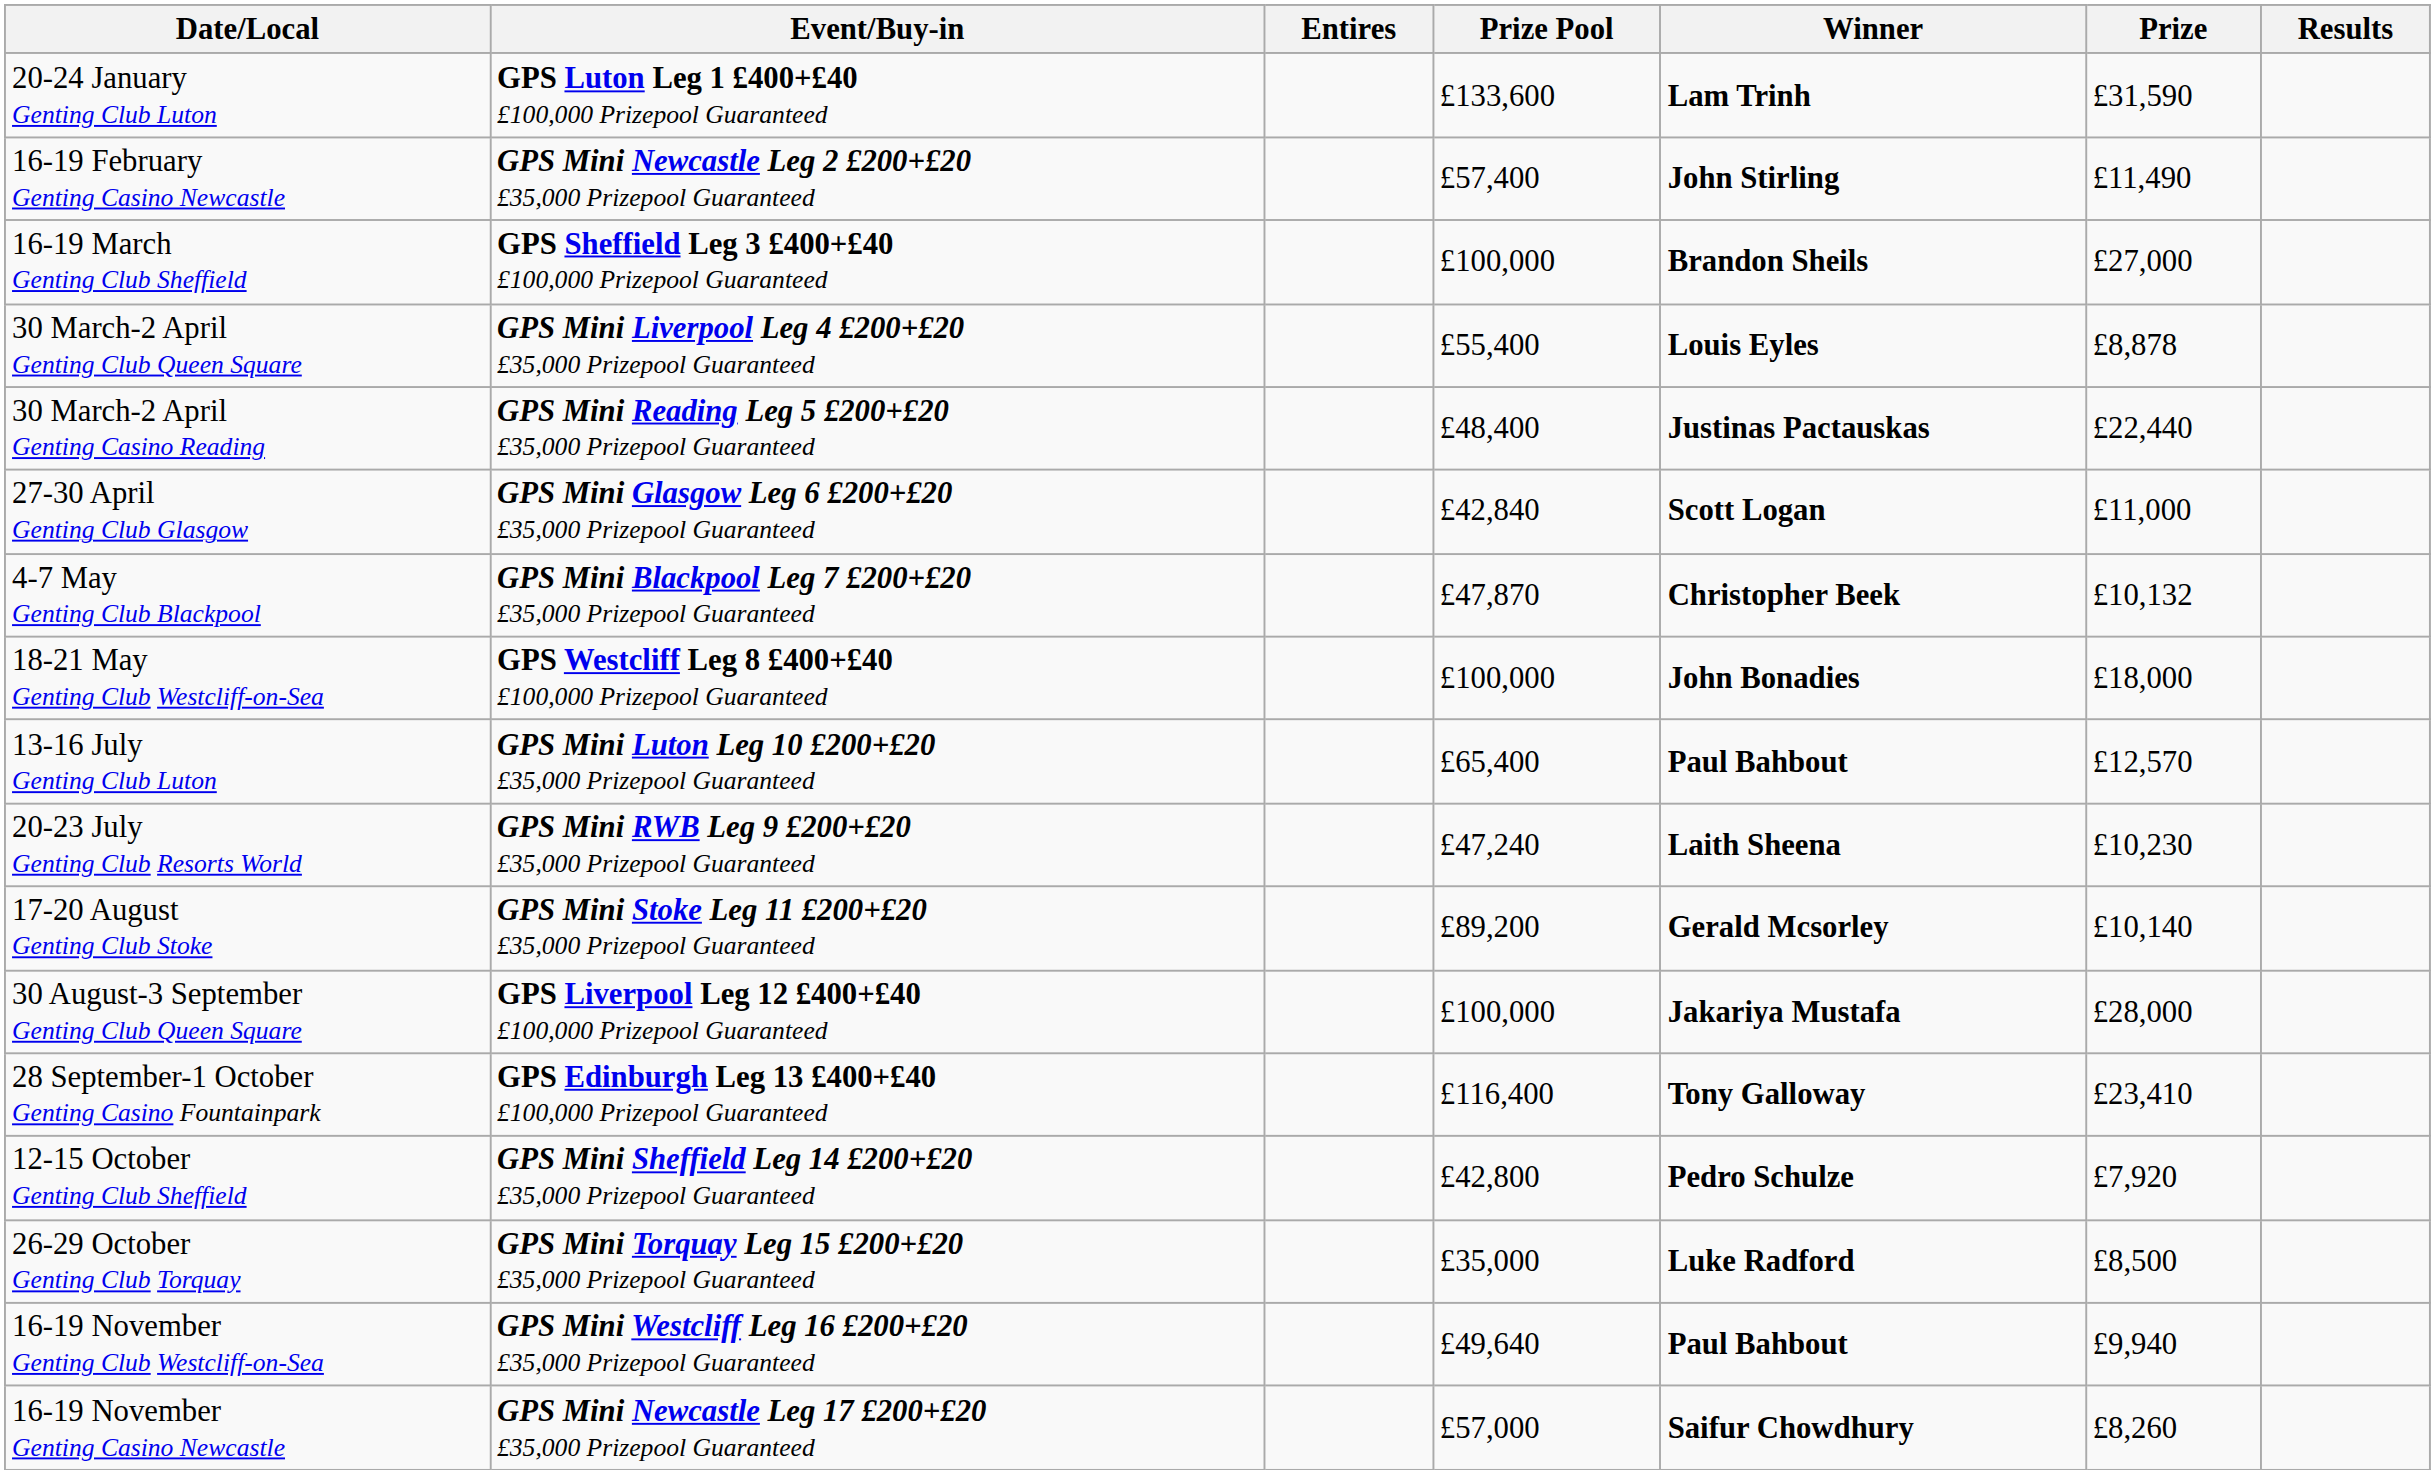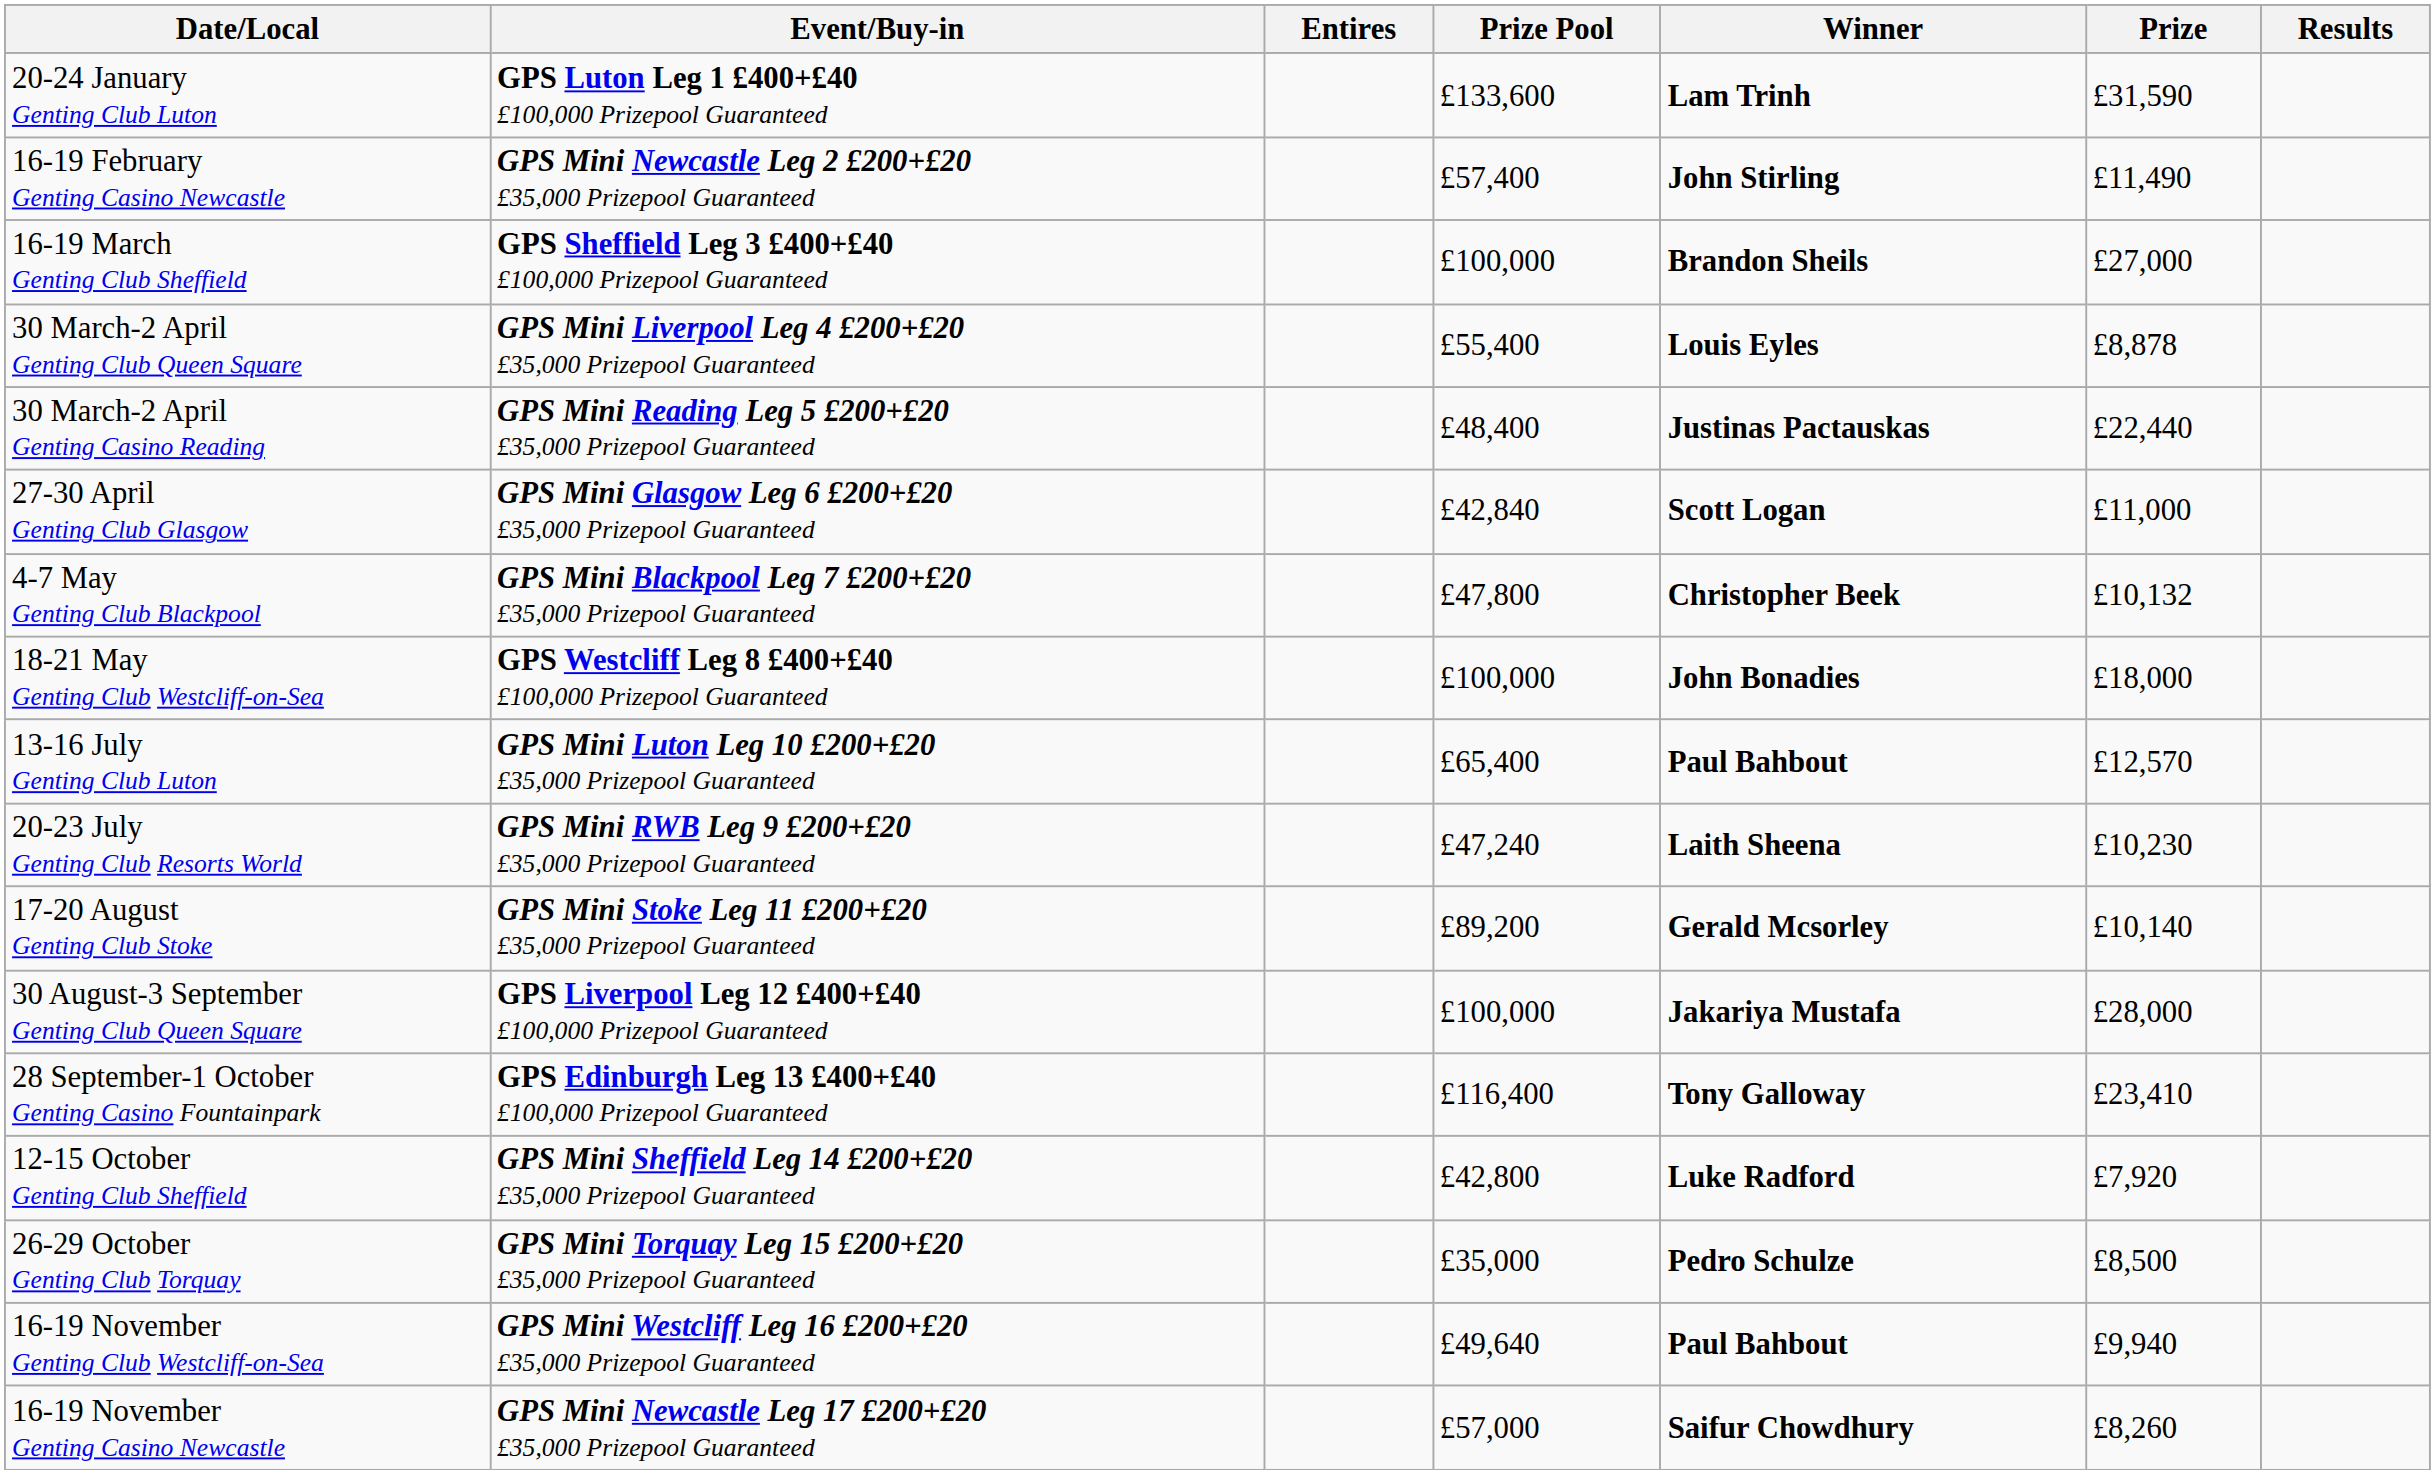 <table class="wikitable" width="100%">
 <tr>
 <th width="20%">Date/Local</th>
 <th !width="15%">Event/Buy-in</th>
 <th !width="10%">Entires</th>
 <th !width="10%">Prize Pool</th>
 <th !width="25%">Winner</th>
 <th !width="10%">Prize</th>
 <th !width="10%">Results</th>
 </tr>
 <tr>
 <td>20-24 January<br><small><em><a href='#'>Genting Club Luton</a></em></small></td>
 <td> <strong>GPS <a href='#'>Luton</a> Leg 1 £400+£40</strong><br><small><em>£100,000 Prizepool Guaranteed</em></small></td>
 <td></td>
 <td>£133,600</td>
 <td> <strong>Lam Trinh</strong></td>
 <td>£31,590</td>
 <td></td>
 </tr>
 <tr>
 <td>16-19 February<br><small><em><a href='#'>Genting Casino Newcastle</a></em></small></td>
 <td> <strong><em>GPS Mini <a href='#'>Newcastle</a> Leg 2 £200+£20</em></strong><br><small><em>£35,000 Prizepool Guaranteed</em></small></td>
 <td></td>
 <td>£57,400</td>
 <td> <strong>John Stirling</strong></td>
 <td>£11,490</td>
 <td></td>
 </tr>
 <tr>
 <td>16-19 March<br><small><em><a href='#'>Genting Club Sheffield</a></em></small></td>
 <td> <strong>GPS <a href='#'>Sheffield</a> Leg 3 £400+£40</strong><br><small><em>£100,000 Prizepool Guaranteed</em></small></td>
 <td></td>
 <td>£100,000</td>
 <td> <strong>Brandon Sheils</strong></td>
 <td>£27,000</td>
 <td></td>
 </tr>
 <tr>
 <td>30 March-2 April<br><small><em><a href='#'>Genting Club Queen Square</a></em></small></td>
 <td> <strong><em>GPS Mini <a href='#'>Liverpool</a> Leg 4 £200+£20</em></strong><br><small><em>£35,000 Prizepool Guaranteed</em></small></td>
 <td></td>
 <td>£55,400</td>
 <td> <strong>Louis Eyles</strong></td>
 <td>£8,878</td>
 <td></td>
 </tr>
 <tr>
 <td>30 March-2 April<br><small><em><a href='#'>Genting Casino Reading</a></em></small></td>
 <td> <strong><em>GPS Mini <a href='#'>Reading</a> Leg 5 £200+£20</em></strong><br><small><em>£35,000 Prizepool Guaranteed</em></small></td>
 <td></td>
 <td>£48,400</td>
 <td> <strong>Justinas Pactauskas</strong></td>
 <td>£22,440</td>
 <td></td>
 </tr>
 <tr>
 <td>27-30 April<br><small><em><a href='#'>Genting Club Glasgow</a></em></small></td>
 <td> <strong><em>GPS Mini <a href='#'>Glasgow</a> Leg 6 £200+£20</em></strong><br><small><em>£35,000 Prizepool Guaranteed</em></small></td>
 <td></td>
 <td>£42,840</td>
 <td> <strong>Scott Logan</strong></td>
 <td>£11,000</td>
 <td></td>
 </tr>
 <tr>
 <td>4-7 May<br><small><em><a href='#'>Genting Club Blackpool</a></em></small></td>
 <td> <strong><em>GPS Mini <a href='#'>Blackpool</a> Leg 7 £200+£20</em></strong><br><small><em>£35,000 Prizepool Guaranteed</em></small></td>
 <td></td>
-<td>£47,870</td>
+<td>£47,800</td>
 <td> <strong>Christopher Beek</strong></td>
 <td>£10,132</td>
 <td></td>
 </tr>
 <tr>
 <td>18-21 May<br><small><em><a href='#'>Genting Club</a> <a href='#'>Westcliff-on-Sea</a></em></small></td>
 <td> <strong>GPS <a href='#'>Westcliff</a> Leg 8 £400+£40</strong><br><small><em>£100,000 Prizepool Guaranteed</em></small></td>
 <td></td>
 <td>£100,000</td>
 <td> <strong>John Bonadies</strong></td>
 <td>£18,000</td>
 <td></td>
 </tr>
 <tr>
 <td>13-16 July<br><small><em><a href='#'>Genting Club Luton</a></em></small></td>
 <td> <strong><em>GPS Mini <a href='#'>Luton</a> Leg 10 £200+£20</em></strong><br><small><em>£35,000 Prizepool Guaranteed</em></small></td>
 <td></td>
 <td>£65,400</td>
 <td> <strong>Paul Bahbout</strong></td>
 <td>£12,570</td>
 <td></td>
 </tr>
 <tr>
 <td>20-23 July<br><small><em><a href='#'>Genting Club</a> <a href='#'>Resorts World</a></em></small></td>
 <td> <strong><em>GPS Mini <a href='#'>RWB</a> Leg 9 £200+£20</em></strong><br><small><em>£35,000 Prizepool Guaranteed</em></small></td>
 <td></td>
 <td>£47,240</td>
 <td> <strong>Laith Sheena</strong></td>
 <td>£10,230</td>
 <td></td>
 </tr>
 <tr>
 <td>17-20 August<br><small><em><a href='#'>Genting Club Stoke</a></em></small></td>
 <td> <strong><em>GPS Mini <a href='#'>Stoke</a> Leg 11 £200+£20</em></strong><br><small><em>£35,000 Prizepool Guaranteed</em></small></td>
 <td></td>
 <td>£89,200</td>
 <td> <strong>Gerald Mcsorley</strong></td>
 <td>£10,140</td>
 <td></td>
 </tr>
 <tr>
 <td>30 August-3 September<br><small><em><a href='#'>Genting Club Queen Square</a></em></small></td>
 <td> <strong>GPS <a href='#'>Liverpool</a> Leg 12 £400+£40</strong><br><small><em>£100,000 Prizepool Guaranteed</em></small></td>
 <td></td>
 <td>£100,000</td>
 <td> <strong>Jakariya Mustafa</strong></td>
 <td>£28,000</td>
 <td></td>
 </tr>
 <tr>
 <td>28 September-1 October<br><small><em><a href='#'>Genting Casino</a> Fountainpark</em></small></td>
 <td> <strong>GPS <a href='#'>Edinburgh</a> Leg 13 £400+£40</strong><br><small><em>£100,000 Prizepool Guaranteed</em></small></td>
 <td></td>
 <td>£116,400</td>
 <td> <strong>Tony Galloway</strong></td>
 <td>£23,410</td>
 <td></td>
 </tr>
 <tr>
 <td>12-15 October<br><small><em><a href='#'>Genting Club Sheffield</a></em></small></td>
 <td> <strong><em>GPS Mini <a href='#'>Sheffield</a> Leg 14 £200+£20</em></strong><br><small><em>£35,000 Prizepool Guaranteed</em></small></td>
 <td></td>
 <td>£42,800</td>
-<td> <strong>Pedro Schulze</strong></td>
+<td> <strong>Luke Radford</strong></td>
 <td>£7,920</td>
 <td></td>
 </tr>
 <tr>
 <td>26-29 October<br><small><em><a href='#'>Genting Club</a> <a href='#'>Torquay</a></em></small></td>
 <td> <strong><em>GPS Mini <a href='#'>Torquay</a> Leg 15 £200+£20</em></strong><br><small><em>£35,000 Prizepool Guaranteed</em></small></td>
 <td></td>
 <td>£35,000</td>
-<td> <strong>Luke Radford</strong></td>
+<td> <strong>Pedro Schulze</strong></td>
 <td>£8,500</td>
 <td></td>
 </tr>
 <tr>
 <td>16-19 November<br><small><em><a href='#'>Genting Club</a> <a href='#'>Westcliff-on-Sea</a></em></small></td>
 <td> <strong><em>GPS Mini <a href='#'>Westcliff</a> Leg 16 £200+£20</em></strong><br><small><em>£35,000 Prizepool Guaranteed</em></small></td>
 <td></td>
 <td>£49,640</td>
 <td> <strong>Paul Bahbout</strong></td>
 <td>£9,940</td>
 <td></td>
 </tr>
 <tr>
 <td>16-19 November<br><small><em><a href='#'>Genting Casino Newcastle</a></em></small></td>
 <td> <strong><em>GPS Mini <a href='#'>Newcastle</a> Leg 17 £200+£20</em></strong><br><small><em>£35,000 Prizepool Guaranteed</em></small></td>
 <td></td>
 <td>£57,000</td>
 <td> <strong>Saifur Chowdhury</strong></td>
 <td>£8,260</td>
 <td></td>
 </tr>
 </table>
